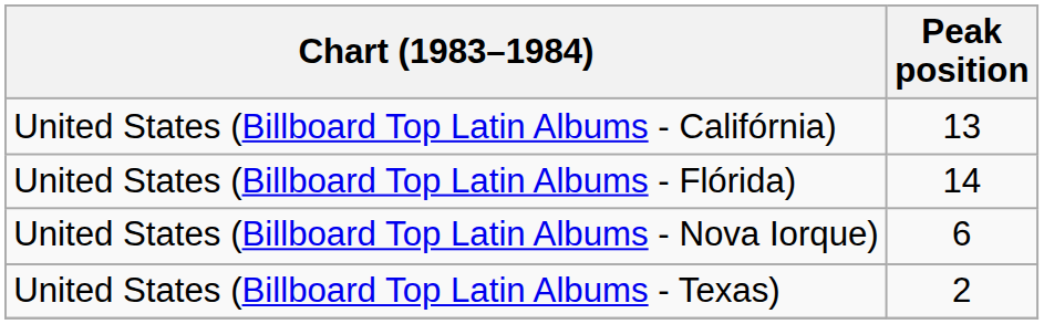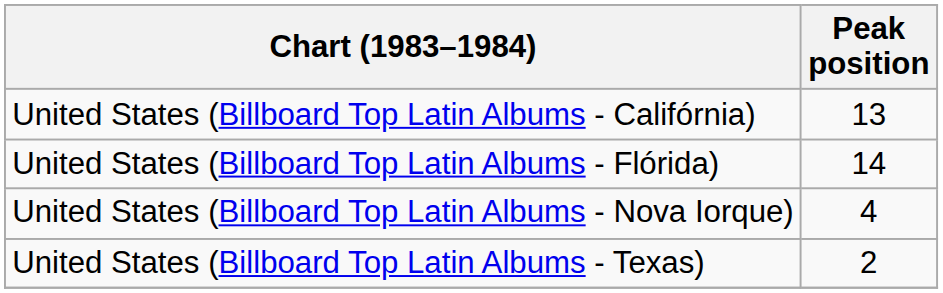 <table class="wikitable sortable">
 <tr>
 <th>Chart (1983–1984)</th>
 <th>Peak<br>position</th>
 </tr>
 <tr>
 <td scope="row">United States (<a href='#'>Billboard Top Latin Albums</a> - Califórnia)</td>
 <td align="center">13</td>
 </tr>
 <tr>
 <td scope="row">United States (<a href='#'>Billboard Top Latin Albums</a> - Flórida)</td>
 <td align="center">14</td>
 </tr>
 <tr>
 <td scope="row">United States (<a href='#'>Billboard Top Latin Albums</a> - Nova Iorque)</td>
-<td align="center">6</td>
+<td align="center">4</td>
 </tr>
 <tr>
 <td scope="row">United States (<a href='#'>Billboard Top Latin Albums</a> - Texas)</td>
 <td align="center">2</td>
 </tr>
 <tr>
 </tr>
 </table>
